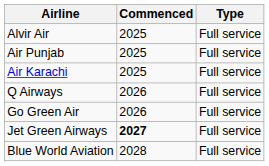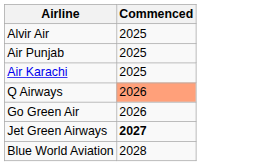 <table class="wikitable sortable">
 <tr>
 <th>Airline</th>
 <th>Commenced</th>
-<th>Type</th>
 </tr>
 <tr>
 <td>Alvir Air</td>
 <td>2025</td>
-<td>Full service</td>
 </tr>
 <tr>
 <td>Air Punjab</td>
 <td>2025</td>
-<td>Full service</td>
 </tr>
 <tr>
 <td><a href='#'>Air Karachi</a></td>
 <td>2025</td>
-<td>Full service</td>
 </tr>
 <tr>
 <td>Q Airways</td>
-<td>2026</td>
-<td>Full service</td>
+<td style="background: lightsalmon;">2026</td>
 </tr>
 <tr>
 <td>Go Green Air</td>
 <td>2026</td>
-<td>Full service</td>
 </tr>
 <tr>
 <td>Jet Green Airways</td>
 <td><strong>2027</strong></td>
-<td>Full service</td>
 </tr>
 <tr>
 <td>Blue World Aviation</td>
 <td>2028</td>
-<td>Full service</td>
 </tr>
 </table>
